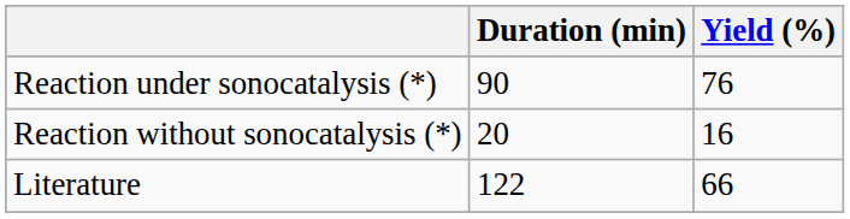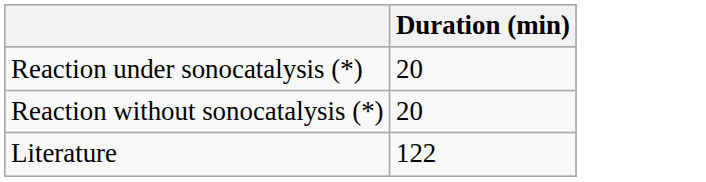 <table class="wikitable">
 <tr>
 <th></th>
 <th>Duration (min)</th>
-<th><a href='#'>Yield</a> (%)</th>
 </tr>
 <tr>
 <td>Reaction under sonocatalysis (*)</td>
-<td>90</td>
-<td>76</td>
+<td>20</td>
 </tr>
 <tr>
 <td>Reaction without sonocatalysis (*)</td>
 <td>20</td>
-<td>16</td>
 </tr>
 <tr>
 <td>Literature</td>
 <td>122</td>
-<td>66</td>
 </tr>
 </table>
